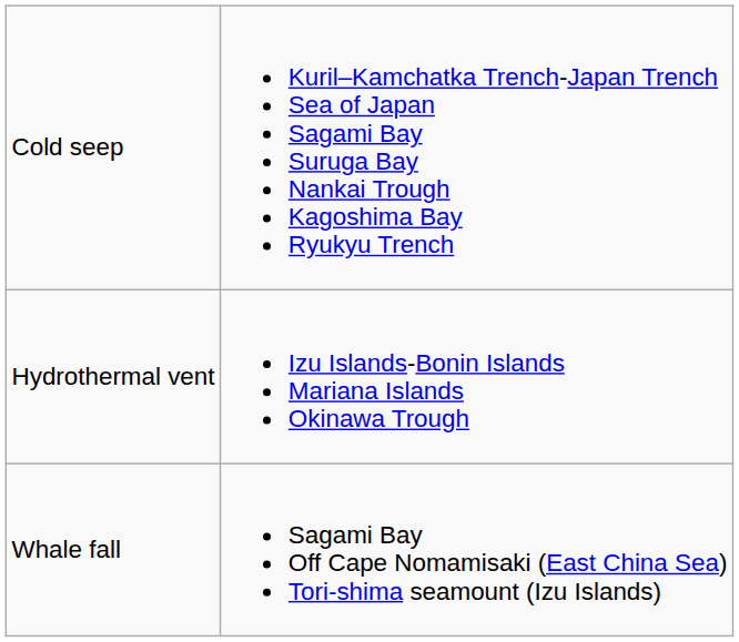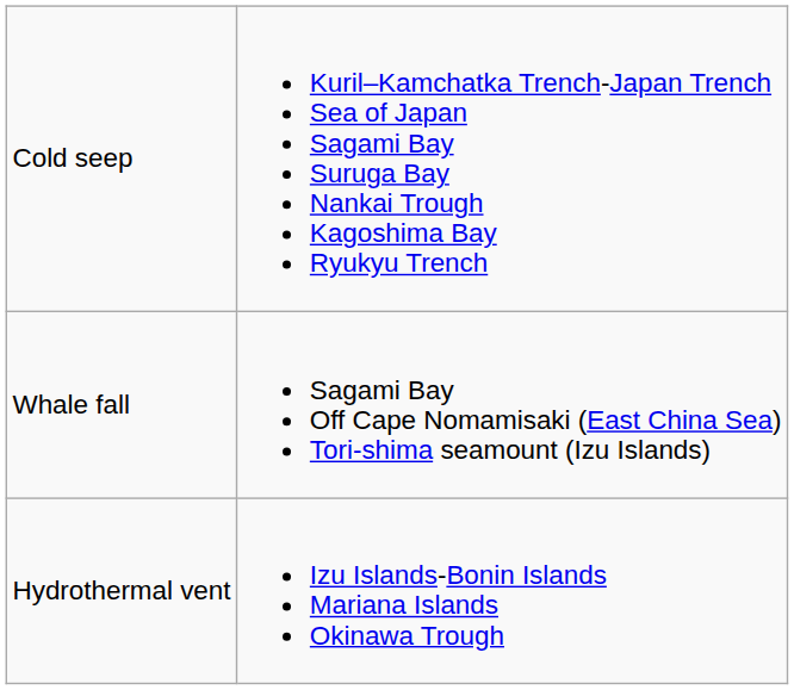 <table class="wikitable" style="float:right">
 <tr>
 <td>Cold seep</td>
 <td><br><ul><li><a href='#'>Kuril–Kamchatka Trench</a>-<a href='#'>Japan Trench</a></li><li><a href='#'>Sea of Japan</a></li><li><a href='#'>Sagami Bay</a></li><li><a href='#'>Suruga Bay</a></li><li><a href='#'>Nankai Trough</a></li><li><a href='#'>Kagoshima Bay</a></li><li><a href='#'>Ryukyu Trench</a></li></ul></td>
 </tr>
 <tr>
+<td>Whale fall</td>
+<td><br><ul><li>Sagami Bay</li><li>Off Cape Nomamisaki (<a href='#'>East China Sea</a>)</li><li><a href='#'>Tori-shima</a> seamount (Izu Islands)</li></ul></td>
+</tr>
+<tr>
 <td>Hydrothermal vent</td>
 <td><br><ul><li><a href='#'>Izu Islands</a>-<a href='#'>Bonin Islands</a></li><li><a href='#'>Mariana Islands</a></li><li><a href='#'>Okinawa Trough</a></li></ul></td>
 </tr>
-<tr>
-<td>Whale fall</td>
-<td><br><ul><li>Sagami Bay</li><li>Off Cape Nomamisaki (<a href='#'>East China Sea</a>)</li><li><a href='#'>Tori-shima</a> seamount (Izu Islands)</li></ul></td>
-</tr>
 </table>
